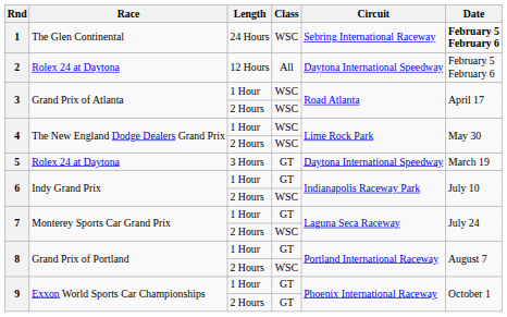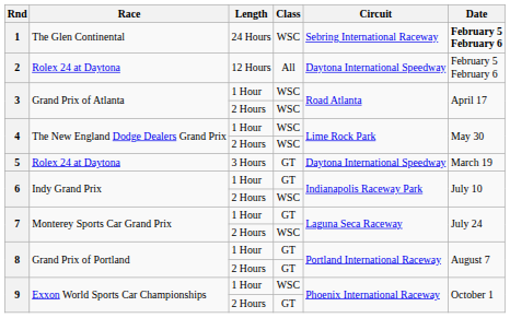 <table class="wikitable" style="font-size: 90%;">
 <tr>
 <th>Rnd</th>
 <th>Race</th>
 <th>Length</th>
 <th>Class</th>
 <th>Circuit</th>
 <th>Date</th>
 </tr>
 <tr>
 <th>1</th>
 <td>The Glen Continental</td>
 <td>24 Hours</td>
 <td align="center">WSC</td>
 <td><a href='#'>Sebring International Raceway</a></td>
 <td><strong>February 5<br>February 6</strong></td>
 </tr>
 <tr>
 <th>2</th>
 <td><a href='#'>Rolex 24 at Daytona</a></td>
 <td>12 Hours</td>
 <td align="center">All</td>
 <td><a href='#'>Daytona International Speedway</a></td>
 <td>February 5<br>February 6</td>
 </tr>
 <tr>
 <th rowspan=2>3</th>
 <td rowspan=2>Grand Prix of Atlanta</td>
 <td>1 Hour</td>
 <td align="center">WSC</td>
 <td rowspan=2><a href='#'>Road Atlanta</a></td>
 <td rowspan=2>April 17</td>
 </tr>
 <tr>
 <td>2 Hours</td>
 <td align="center">WSC</td>
 </tr>
 <tr>
 <th rowspan=2>4</th>
 <td rowspan=2>The New England <a href='#'>Dodge Dealers</a> Grand Prix</td>
 <td>1 Hour</td>
 <td align="center">WSC</td>
 <td rowspan=2><a href='#'>Lime Rock Park</a></td>
 <td rowspan=2>May 30</td>
 </tr>
 <tr>
 <td>2 Hours</td>
 <td align="center">WSC</td>
 </tr>
 <tr>
 <th>5</th>
 <td><a href='#'>Rolex 24 at Daytona</a></td>
 <td>3 Hours</td>
 <td align="center">GT</td>
 <td><a href='#'>Daytona International Speedway</a></td>
 <td>March 19</td>
 </tr>
 <tr>
 <th rowspan=2>6</th>
 <td rowspan=2>Indy Grand Prix</td>
 <td>1 Hour</td>
 <td align="center">GT</td>
 <td rowspan=2><a href='#'>Indianapolis Raceway Park</a></td>
 <td rowspan=2>July 10</td>
 </tr>
 <tr>
 <td>2 Hours</td>
 <td align="center">WSC</td>
 </tr>
 <tr>
 <th rowspan=2>7</th>
 <td rowspan=2>Monterey Sports Car Grand Prix</td>
 <td>1 Hour</td>
 <td align="center">GT</td>
 <td rowspan=2><a href='#'>Laguna Seca Raceway</a></td>
 <td rowspan=2>July 24</td>
 </tr>
 <tr>
 <td>2 Hours</td>
 <td align="center">WSC</td>
 </tr>
 <tr>
 <th rowspan=2>8</th>
 <td rowspan=2>Grand Prix of Portland</td>
 <td>1 Hour</td>
 <td align="center">GT</td>
 <td rowspan=2><a href='#'>Portland International Raceway</a></td>
 <td rowspan=2>August 7</td>
 </tr>
 <tr>
 <td>2 Hours</td>
-<td align="center">WSC</td>
+<td align="center">GT</td>
 </tr>
 <tr>
 <th rowspan=2>9</th>
 <td rowspan=2><a href='#'>Exxon</a> World Sports Car Championships</td>
 <td>1 Hour</td>
-<td align="center">GT</td>
+<td align="center">WSC</td>
 <td rowspan=2><a href='#'>Phoenix International Raceway</a></td>
 <td rowspan=2>October 1</td>
 </tr>
 <tr>
 <td>2 Hours</td>
 <td align="center">GT</td>
 </tr>
 </table>
